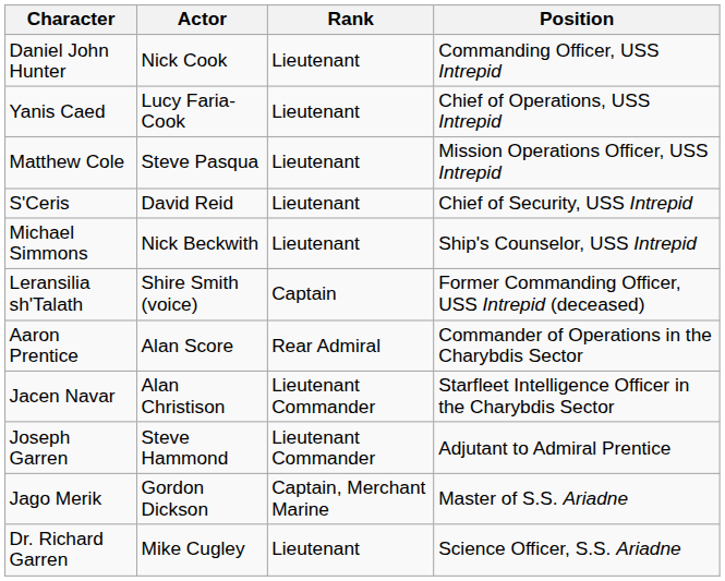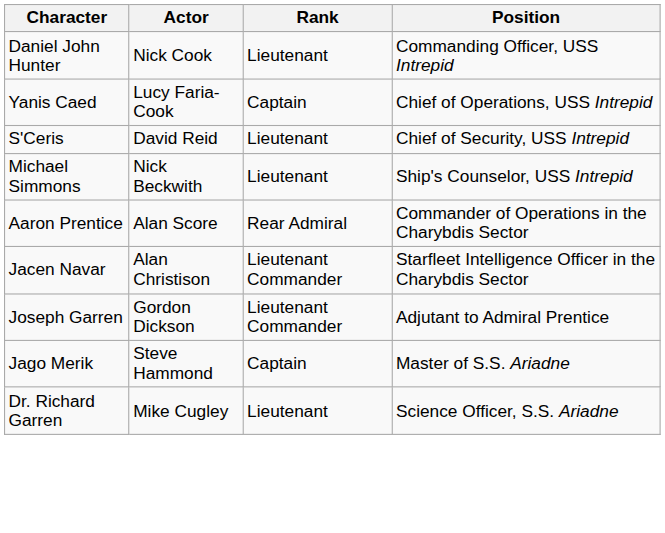 <table class="wikitable">
 <tr>
 <th>Character</th>
 <th>Actor</th>
 <th>Rank</th>
 <th>Position</th>
 </tr>
 <tr>
 <td>Daniel John Hunter</td>
 <td>Nick Cook</td>
 <td>Lieutenant</td>
 <td>Commanding Officer, USS <em>Intrepid</em></td>
 </tr>
 <tr>
 <td>Yanis Caed</td>
 <td>Lucy Faria-Cook</td>
-<td>Lieutenant</td>
+<td>Captain</td>
 <td>Chief of Operations, USS <em>Intrepid</em></td>
-</tr>
-<tr>
-<td>Matthew Cole</td>
-<td>Steve Pasqua</td>
-<td>Lieutenant</td>
-<td>Mission Operations Officer, USS <em>Intrepid</em></td>
 </tr>
 <tr>
 <td>S'Ceris</td>
 <td>David Reid</td>
 <td>Lieutenant</td>
 <td>Chief of Security, USS <em>Intrepid</em></td>
 </tr>
 <tr>
 <td>Michael Simmons</td>
 <td>Nick Beckwith</td>
 <td>Lieutenant</td>
 <td>Ship's Counselor, USS <em>Intrepid</em></td>
-</tr>
-<tr>
-<td>Leransilia sh'Talath</td>
-<td>Shire Smith (voice)</td>
-<td>Captain</td>
-<td>Former Commanding Officer, USS <em>Intrepid</em> (deceased)</td>
 </tr>
 <tr>
 <td>Aaron Prentice</td>
 <td>Alan Score</td>
 <td>Rear Admiral</td>
 <td>Commander of Operations in the Charybdis Sector</td>
 </tr>
 <tr>
 <td>Jacen Navar</td>
 <td>Alan Christison</td>
 <td>Lieutenant Commander</td>
 <td>Starfleet Intelligence Officer in the Charybdis Sector</td>
 </tr>
 <tr>
 <td>Joseph Garren</td>
-<td>Steve Hammond</td>
+<td>Gordon Dickson</td>
 <td>Lieutenant Commander</td>
 <td>Adjutant to Admiral Prentice</td>
 </tr>
 <tr>
 <td>Jago Merik</td>
-<td>Gordon Dickson</td>
-<td>Captain, Merchant Marine</td>
+<td>Steve Hammond</td>
+<td>Captain</td>
 <td>Master of S.S. <em>Ariadne</em></td>
 </tr>
 <tr>
 <td>Dr. Richard Garren</td>
 <td>Mike Cugley</td>
 <td>Lieutenant</td>
 <td>Science Officer, S.S. <em>Ariadne</em></td>
 </tr>
 </table>
